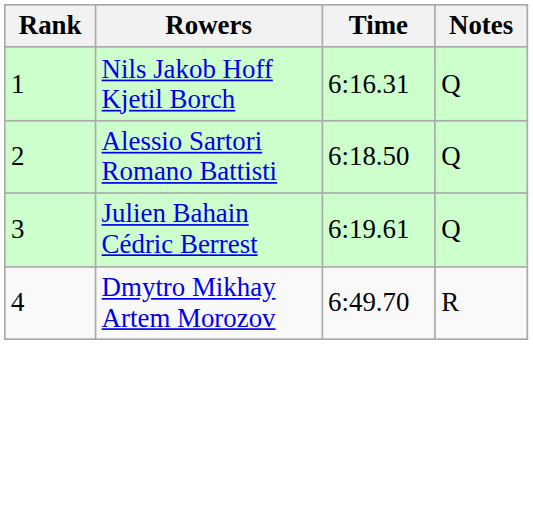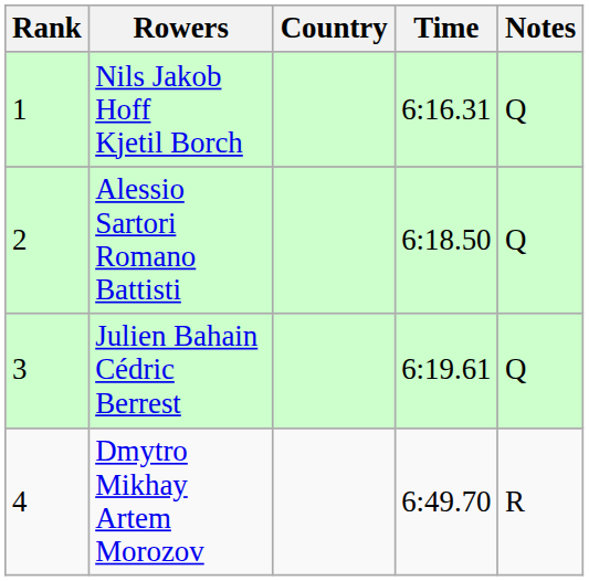 <table class="wikitable sortable" width=50%>
 <tr>
 <th>Rank</th>
 <th>Rowers</th>
+<th>Country</th>
 <th>Time</th>
 <th>Notes</th>
 </tr>
 <tr bgcolor=ccffcc>
 <td>1</td>
 <td><a href='#'>Nils Jakob Hoff</a><br><a href='#'>Kjetil Borch</a></td>
+<td></td>
 <td>6:16.31</td>
 <td>Q</td>
 </tr>
 <tr bgcolor=ccffcc>
 <td>2</td>
 <td><a href='#'>Alessio Sartori</a><br><a href='#'>Romano Battisti</a></td>
+<td></td>
 <td>6:18.50</td>
 <td>Q</td>
 </tr>
 <tr bgcolor=ccffcc>
 <td>3</td>
 <td><a href='#'>Julien Bahain</a><br><a href='#'>Cédric Berrest</a></td>
+<td></td>
 <td>6:19.61</td>
 <td>Q</td>
 </tr>
 <tr>
 <td>4</td>
 <td><a href='#'>Dmytro Mikhay</a><br><a href='#'>Artem Morozov</a></td>
+<td></td>
 <td>6:49.70</td>
 <td>R</td>
 </tr>
 </table>
